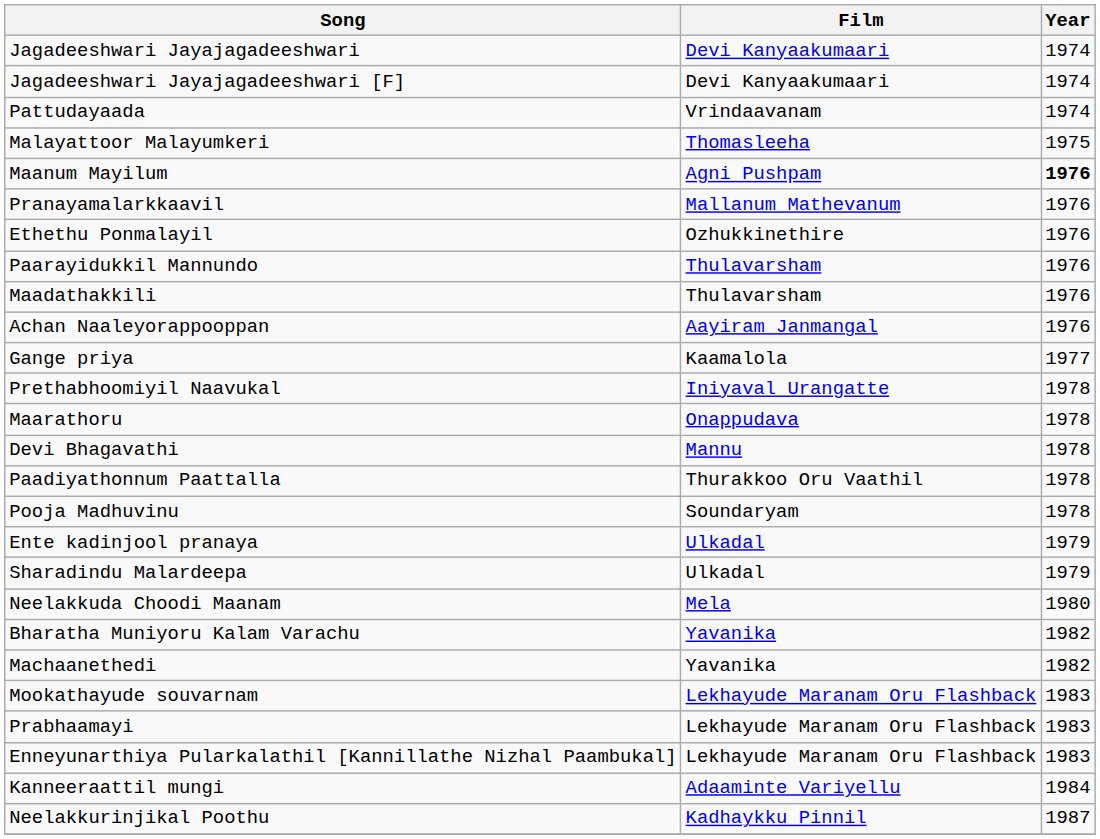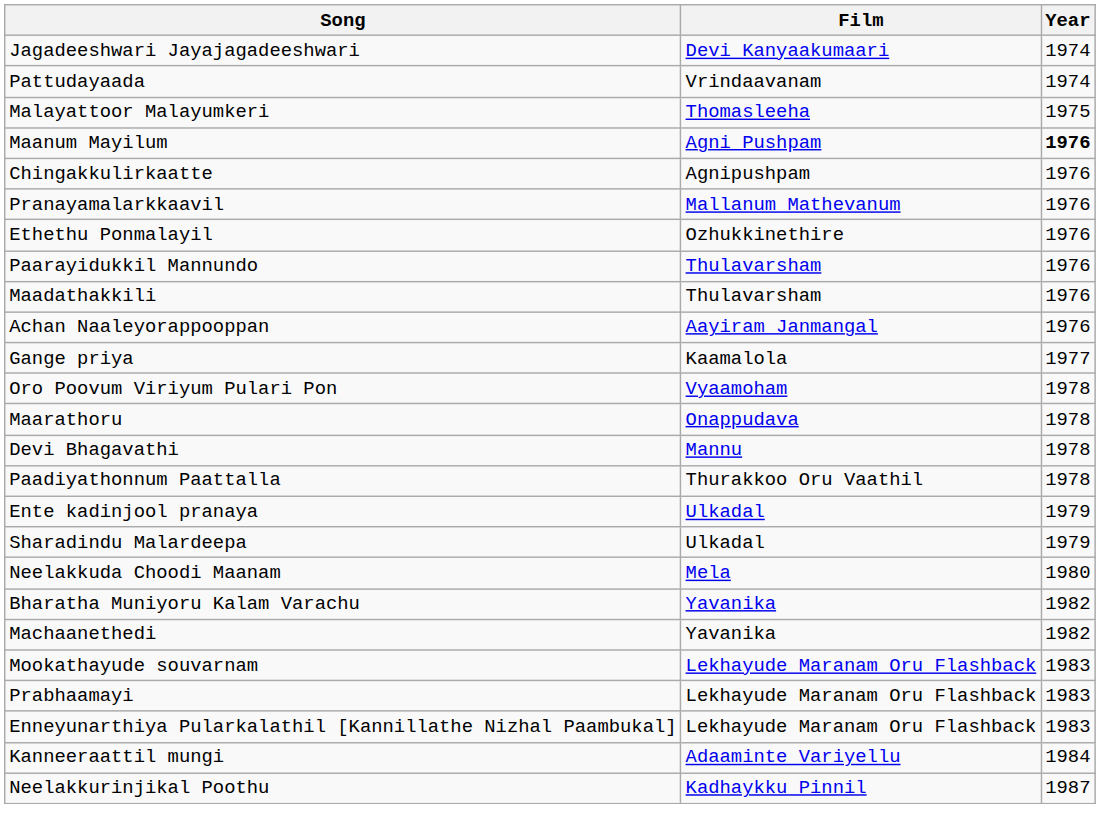 <table class="wikitable sortable">
 <tr>
 <th>Song</th>
 <th>Film</th>
 <th>Year</th>
 </tr>
 <tr>
 <td>Jagadeeshwari Jayajagadeeshwari</td>
 <td><a href='#'>Devi Kanyaakumaari</a></td>
-<td>1974</td>
-</tr>
-<tr>
-<td>Jagadeeshwari Jayajagadeeshwari [F]</td>
-<td>Devi Kanyaakumaari</td>
 <td>1974</td>
 </tr>
 <tr>
 <td>Pattudayaada</td>
 <td>Vrindaavanam</td>
 <td>1974</td>
 </tr>
 <tr>
 <td>Malayattoor Malayumkeri</td>
 <td><a href='#'>Thomasleeha</a></td>
 <td>1975</td>
 </tr>
 <tr>
 <td>Maanum Mayilum</td>
 <td><a href='#'>Agni Pushpam</a></td>
 <td><strong>1976</strong></td>
+</tr>
+<tr>
+<td>Chingakkulirkaatte</td>
+<td>Agnipushpam</td>
+<td>1976</td>
 </tr>
 <tr>
 <td>Pranayamalarkkaavil</td>
 <td><a href='#'>Mallanum Mathevanum</a></td>
 <td>1976</td>
 </tr>
 <tr>
 <td>Ethethu Ponmalayil</td>
 <td>Ozhukkinethire</td>
 <td>1976</td>
 </tr>
 <tr>
 <td>Paarayidukkil Mannundo</td>
 <td><a href='#'>Thulavarsham</a></td>
 <td>1976</td>
 </tr>
 <tr>
 <td>Maadathakkili</td>
 <td>Thulavarsham</td>
 <td>1976</td>
 </tr>
 <tr>
 <td>Achan Naaleyorappooppan</td>
 <td><a href='#'>Aayiram Janmangal</a></td>
 <td>1976</td>
 </tr>
 <tr>
 <td>Gange priya</td>
 <td>Kaamalola</td>
 <td>1977</td>
 </tr>
 <tr>
-<td>Prethabhoomiyil Naavukal</td>
-<td><a href='#'>Iniyaval Urangatte</a></td>
+<td>Oro Poovum Viriyum Pulari Pon</td>
+<td><a href='#'>Vyaamoham</a></td>
 <td>1978</td>
 </tr>
 <tr>
 <td>Maarathoru</td>
 <td><a href='#'>Onappudava</a></td>
 <td>1978</td>
 </tr>
 <tr>
 <td>Devi Bhagavathi</td>
 <td><a href='#'>Mannu</a></td>
 <td>1978</td>
 </tr>
 <tr>
 <td>Paadiyathonnum Paattalla</td>
 <td>Thurakkoo Oru Vaathil</td>
-<td>1978</td>
-</tr>
-<tr>
-<td>Pooja Madhuvinu</td>
-<td>Soundaryam</td>
 <td>1978</td>
 </tr>
 <tr>
 <td>Ente kadinjool pranaya</td>
 <td><a href='#'>Ulkadal</a></td>
 <td>1979</td>
 </tr>
 <tr>
 <td>Sharadindu Malardeepa</td>
 <td>Ulkadal</td>
 <td>1979</td>
 </tr>
 <tr>
 <td>Neelakkuda Choodi Maanam</td>
 <td><a href='#'>Mela</a></td>
 <td>1980</td>
 </tr>
 <tr>
 <td>Bharatha Muniyoru Kalam Varachu</td>
 <td><a href='#'>Yavanika</a></td>
 <td>1982</td>
 </tr>
 <tr>
 <td>Machaanethedi</td>
 <td>Yavanika</td>
 <td>1982</td>
 </tr>
 <tr>
 <td>Mookathayude souvarnam</td>
 <td><a href='#'>Lekhayude Maranam Oru Flashback</a></td>
 <td>1983</td>
 </tr>
 <tr>
 <td>Prabhaamayi</td>
 <td>Lekhayude Maranam Oru Flashback</td>
 <td>1983</td>
 </tr>
 <tr>
 <td>Enneyunarthiya Pularkalathil [Kannillathe Nizhal Paambukal]</td>
 <td>Lekhayude Maranam Oru Flashback</td>
 <td>1983</td>
 </tr>
 <tr>
 <td>Kanneeraattil mungi</td>
 <td><a href='#'>Adaaminte Variyellu</a></td>
 <td>1984</td>
 </tr>
 <tr>
 <td>Neelakkurinjikal Poothu</td>
 <td><a href='#'>Kadhaykku Pinnil</a></td>
 <td>1987</td>
 </tr>
 <tr>
 </tr>
 </table>
